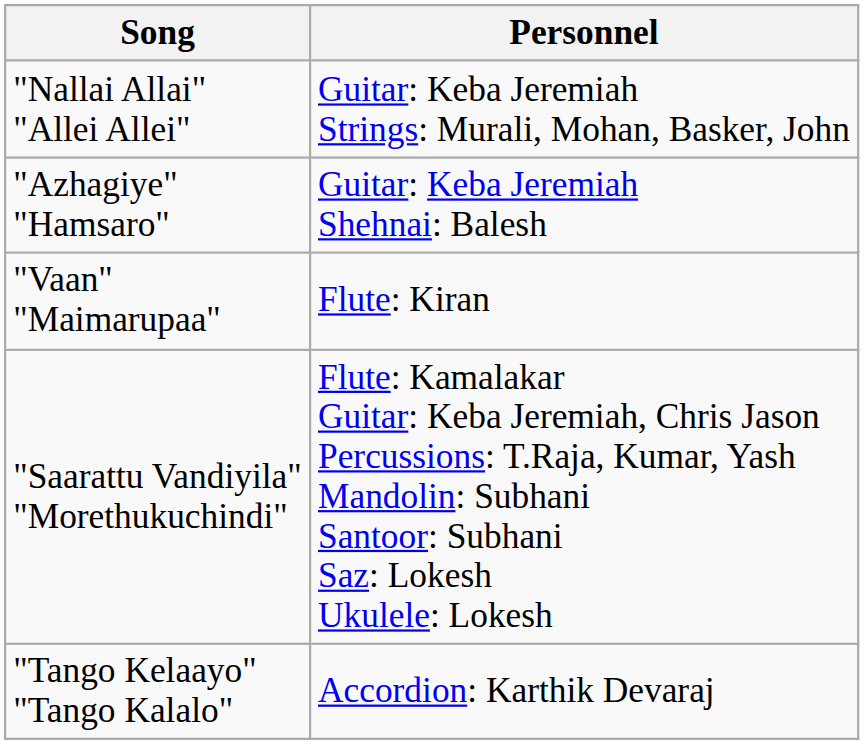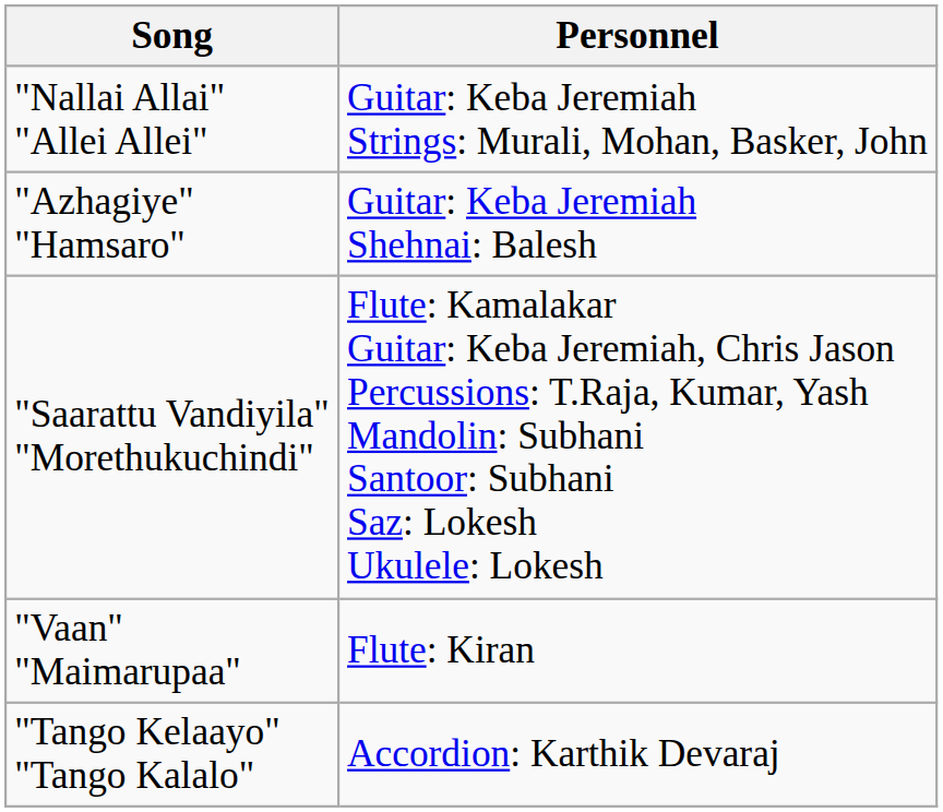 <table class="wikitable">
 <tr>
 <th>Song</th>
 <th>Personnel</th>
 </tr>
 <tr>
 <td rowspan="1">"Nallai Allai"<br>"Allei Allei"</td>
 <td><a href='#'>Guitar</a>: Keba Jeremiah<br><a href='#'>Strings</a>: Murali, Mohan, Basker, John</td>
 </tr>
 <tr>
 <td rowspan="1">"Azhagiye"<br>"Hamsaro"</td>
 <td><a href='#'>Guitar</a>: <a href='#'>Keba Jeremiah</a><br><a href='#'>Shehnai</a>: Balesh</td>
 </tr>
 <tr>
+<td rowspan="1">"Saarattu Vandiyila"<br>"Morethukuchindi"</td>
+<td><a href='#'>Flute</a>: Kamalakar<br><a href='#'>Guitar</a>: Keba Jeremiah, Chris Jason<br><a href='#'>Percussions</a>: T.Raja, Kumar, Yash<br><a href='#'>Mandolin</a>: Subhani<br><a href='#'>Santoor</a>: Subhani<br><a href='#'>Saz</a>: Lokesh<br><a href='#'>Ukulele</a>: Lokesh</td>
+</tr>
+<tr>
 <td rowspan="1">"Vaan"<br>"Maimarupaa"</td>
 <td><a href='#'>Flute</a>: Kiran</td>
-</tr>
-<tr>
-<td rowspan="1">"Saarattu Vandiyila"<br>"Morethukuchindi"</td>
-<td><a href='#'>Flute</a>: Kamalakar<br><a href='#'>Guitar</a>: Keba Jeremiah, Chris Jason<br><a href='#'>Percussions</a>: T.Raja, Kumar, Yash<br><a href='#'>Mandolin</a>: Subhani<br><a href='#'>Santoor</a>: Subhani<br><a href='#'>Saz</a>: Lokesh<br><a href='#'>Ukulele</a>: Lokesh</td>
 </tr>
 <tr>
 <td rowspan="1">"Tango Kelaayo"<br>"Tango Kalalo"</td>
 <td><a href='#'>Accordion</a>: Karthik Devaraj</td>
 </tr>
 </table>
